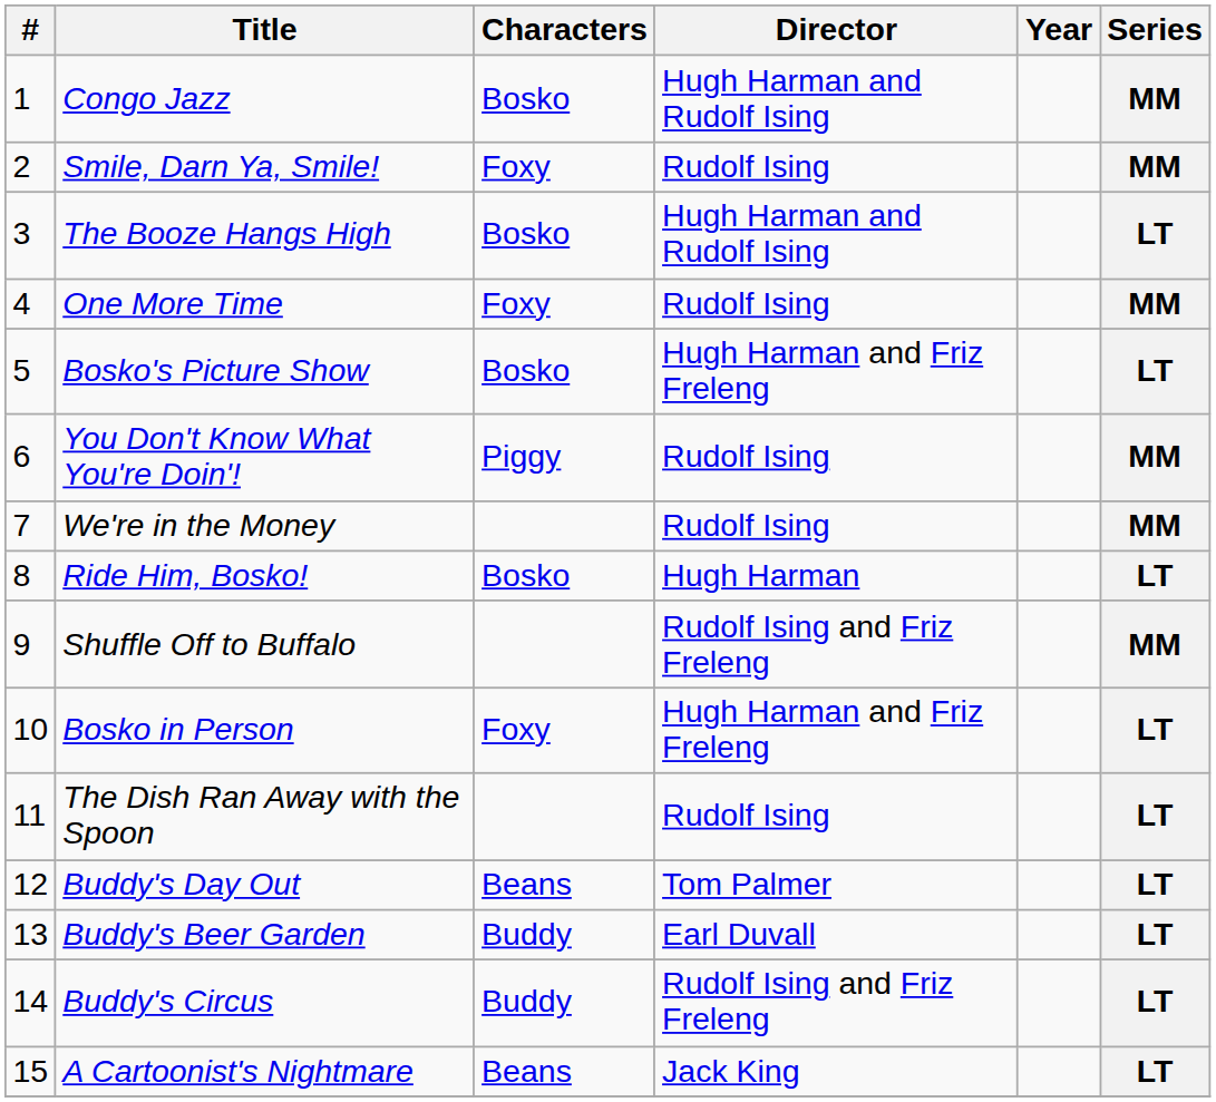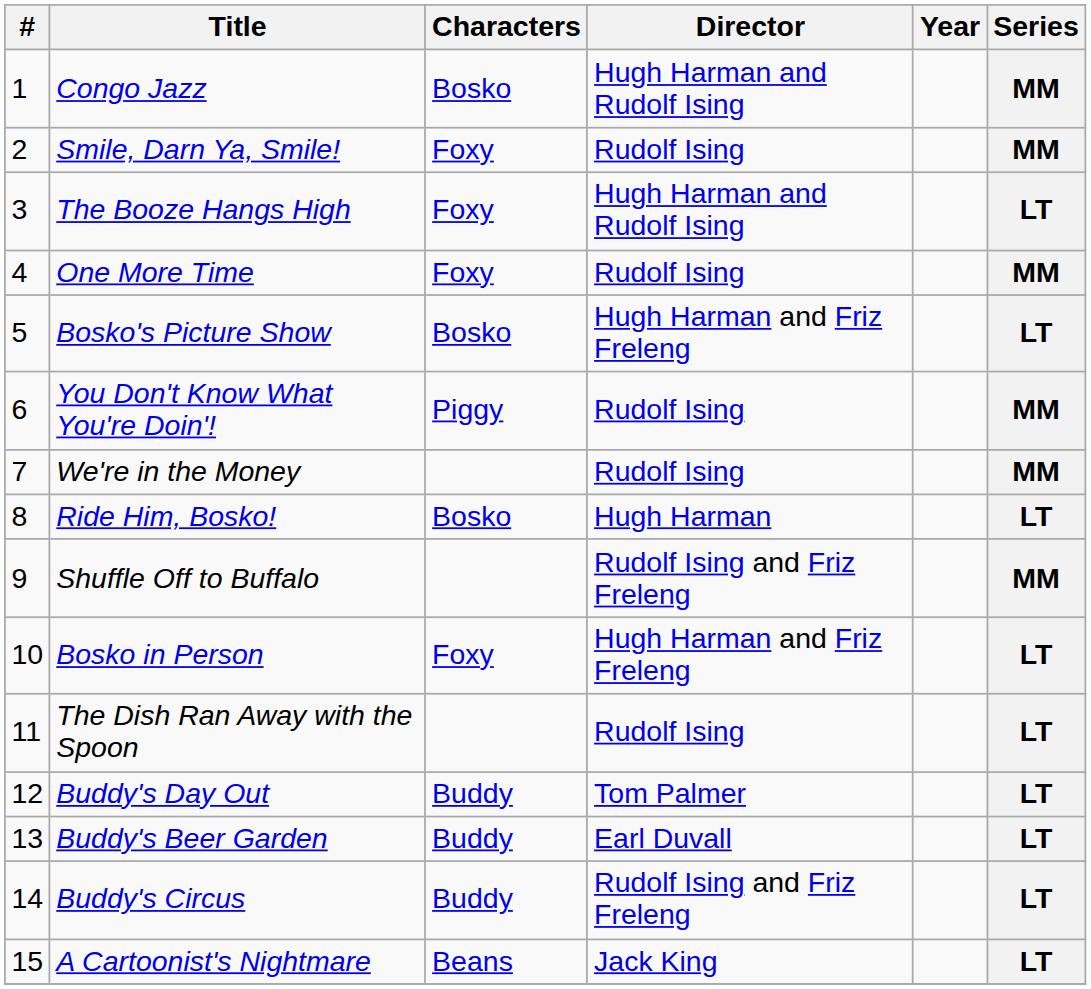 <table class="wikitable sortable">
 <tr>
 <th>#</th>
 <th>Title</th>
 <th>Characters</th>
 <th>Director</th>
 <th>Year</th>
 <th>Series</th>
 </tr>
 <tr>
 <td>1</td>
 <td><em><a href='#'>Congo Jazz</a></em></td>
 <td><a href='#'>Bosko</a></td>
 <td><a href='#'>Hugh Harman and Rudolf Ising</a></td>
 <td></td>
 <th>MM</th>
 </tr>
 <tr>
 <td>2</td>
 <td><em><a href='#'>Smile, Darn Ya, Smile!</a></em></td>
 <td><a href='#'>Foxy</a></td>
 <td><a href='#'>Rudolf Ising</a></td>
 <td></td>
 <th>MM</th>
 </tr>
 <tr>
 <td>3</td>
 <td><em><a href='#'>The Booze Hangs High</a></em></td>
-<td><a href='#'>Bosko</a></td>
+<td><a href='#'>Foxy</a></td>
 <td><a href='#'>Hugh Harman and Rudolf Ising</a></td>
 <td></td>
 <th>LT</th>
 </tr>
 <tr>
 <td>4</td>
 <td><em><a href='#'>One More Time</a></em></td>
 <td><a href='#'>Foxy</a></td>
 <td><a href='#'>Rudolf Ising</a></td>
 <td></td>
 <th>MM</th>
 </tr>
 <tr>
 <td>5</td>
 <td><em><a href='#'>Bosko's Picture Show</a></em></td>
 <td><a href='#'>Bosko</a></td>
 <td><a href='#'>Hugh Harman</a> and <a href='#'>Friz Freleng</a></td>
 <td></td>
 <th>LT</th>
 </tr>
 <tr>
 <td>6</td>
 <td><em><a href='#'>You Don't Know What You're Doin'!</a></em></td>
 <td><a href='#'>Piggy</a></td>
 <td><a href='#'>Rudolf Ising</a></td>
 <td></td>
 <th>MM</th>
 </tr>
 <tr>
 <td>7</td>
 <td><em>We're in the Money</em></td>
 <td></td>
 <td><a href='#'>Rudolf Ising</a></td>
 <td></td>
 <th>MM</th>
 </tr>
 <tr>
 <td>8</td>
 <td><em><a href='#'>Ride Him, Bosko!</a></em></td>
 <td><a href='#'>Bosko</a></td>
 <td><a href='#'>Hugh Harman</a></td>
 <td></td>
 <th>LT</th>
 </tr>
 <tr>
 <td>9</td>
 <td><em>Shuffle Off to Buffalo</em></td>
 <td></td>
 <td><a href='#'>Rudolf Ising</a> and <a href='#'>Friz Freleng</a></td>
 <td></td>
 <th>MM</th>
 </tr>
 <tr>
 <td>10</td>
 <td><em><a href='#'>Bosko in Person</a></em></td>
 <td><a href='#'>Foxy</a></td>
 <td><a href='#'>Hugh Harman</a> and <a href='#'>Friz Freleng</a></td>
 <td></td>
 <th>LT</th>
 </tr>
 <tr>
 <td>11</td>
 <td><em>The Dish Ran Away with the Spoon</em></td>
 <td></td>
 <td><a href='#'>Rudolf Ising</a></td>
 <td></td>
 <th>LT</th>
 </tr>
 <tr>
 <td>12</td>
 <td><em><a href='#'>Buddy's Day Out</a></em></td>
-<td><a href='#'>Beans</a></td>
+<td><a href='#'>Buddy</a></td>
 <td><a href='#'>Tom Palmer</a></td>
 <td></td>
 <th>LT</th>
 </tr>
 <tr>
 <td>13</td>
 <td><em><a href='#'>Buddy's Beer Garden</a></em></td>
 <td><a href='#'>Buddy</a></td>
 <td><a href='#'>Earl Duvall</a></td>
 <td></td>
 <th>LT</th>
 </tr>
 <tr>
 <td>14</td>
 <td><em><a href='#'>Buddy's Circus</a></em></td>
 <td><a href='#'>Buddy</a></td>
 <td><a href='#'>Rudolf Ising</a> and <a href='#'>Friz Freleng</a></td>
 <td></td>
 <th>LT</th>
 </tr>
 <tr>
 <td>15</td>
 <td><em><a href='#'>A Cartoonist's Nightmare</a></em></td>
 <td><a href='#'>Beans</a></td>
 <td><a href='#'>Jack King</a></td>
 <td></td>
 <th>LT</th>
 </tr>
 <tr>
 </tr>
 </table>
